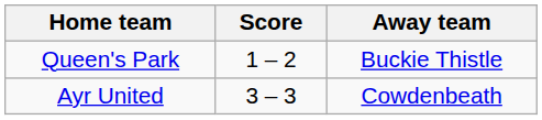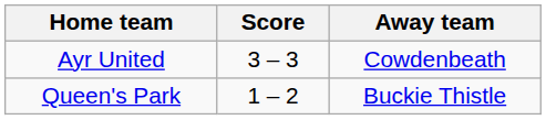 <table class="wikitable" style="text-align: center">
 <tr>
 <th width=140>Home team</th>
 <th width=70>Score</th>
 <th width=140>Away team</th>
 </tr>
 <tr>
+<td><a href='#'>Ayr United</a></td>
+<td>3 – 3</td>
+<td><a href='#'>Cowdenbeath</a></td>
+</tr>
+<tr>
 <td><a href='#'>Queen's Park</a></td>
 <td>1 – 2</td>
 <td><a href='#'>Buckie Thistle</a></td>
 </tr>
-<tr>
-<td><a href='#'>Ayr United</a></td>
-<td>3 – 3</td>
-<td><a href='#'>Cowdenbeath</a></td>
-</tr>
 </table>
